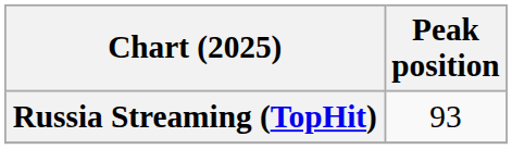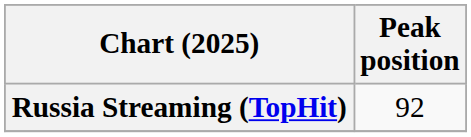 <table class="wikitable plainrowheaders" style="text-align:center">
 <tr>
 <th scope="col">Chart (2025)</th>
 <th scope="col">Peak<br>position</th>
 </tr>
 <tr>
 <th scope="row">Russia Streaming (<a href='#'>TopHit</a>)</th>
-<td>93</td>
+<td>92</td>
 </tr>
 <tr>
 </tr>
 </table>
